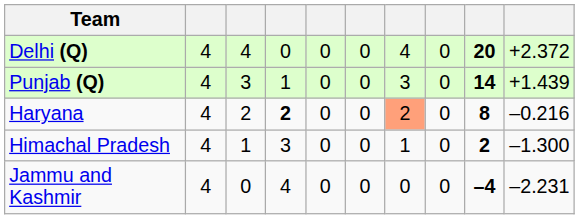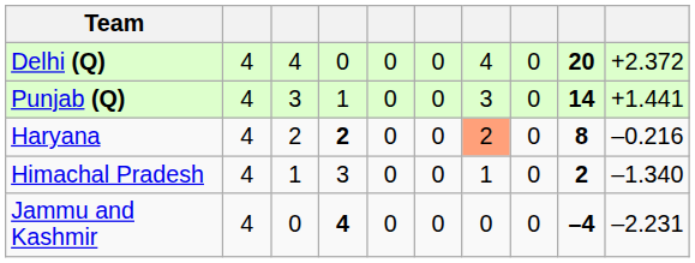 <table class="wikitable" style="text-align:center">
 <tr>
 <th style="width:140px;">Team</th>
 <th style="width:25px;"></th>
 <th style="width:25px;"></th>
 <th style="width:25px;"></th>
 <th style="width:25px;"></th>
 <th style="width:25px;"></th>
 <th style="width:25px;"></th>
 <th style="width:25px;"></th>
 <th style="width:25px;"></th>
 <th style="width:40px;"></th>
 </tr>
 <tr style="background:#dfc;">
 <td style="text-align:left"><a href='#'>Delhi</a> <strong>(Q)</strong></td>
 <td>4</td>
 <td>4</td>
 <td>0</td>
 <td>0</td>
 <td>0</td>
 <td>4</td>
 <td>0</td>
 <td><strong>20</strong></td>
 <td>+2.372</td>
 </tr>
 <tr style="background:#dfc;">
 <td style="text-align:left"><a href='#'>Punjab</a> <strong>(Q)</strong></td>
 <td>4</td>
 <td>3</td>
 <td>1</td>
 <td>0</td>
 <td>0</td>
 <td>3</td>
 <td>0</td>
 <td><strong>14</strong></td>
-<td>+1.439</td>
+<td>+1.441</td>
 </tr>
 <tr>
 <td style="text-align:left"><a href='#'>Haryana</a></td>
 <td>4</td>
 <td>2</td>
 <td><strong>2</strong></td>
 <td>0</td>
 <td>0</td>
 <td style="background: lightsalmon;">2</td>
 <td>0</td>
 <td><strong>8</strong></td>
 <td>–0.216</td>
 </tr>
 <tr>
 <td style="text-align:left"><a href='#'>Himachal Pradesh</a></td>
 <td>4</td>
 <td>1</td>
 <td>3</td>
 <td>0</td>
 <td>0</td>
 <td>1</td>
 <td>0</td>
 <td><strong>2</strong></td>
-<td>–1.300</td>
+<td>–1.340</td>
 </tr>
 <tr>
 <td style="text-align:left"><a href='#'>Jammu and Kashmir</a></td>
 <td>4</td>
 <td>0</td>
-<td>4</td>
+<td><strong>4</strong></td>
 <td>0</td>
 <td>0</td>
 <td>0</td>
 <td>0</td>
 <td><strong>–4</strong></td>
 <td>–2.231</td>
 </tr>
 </table>
